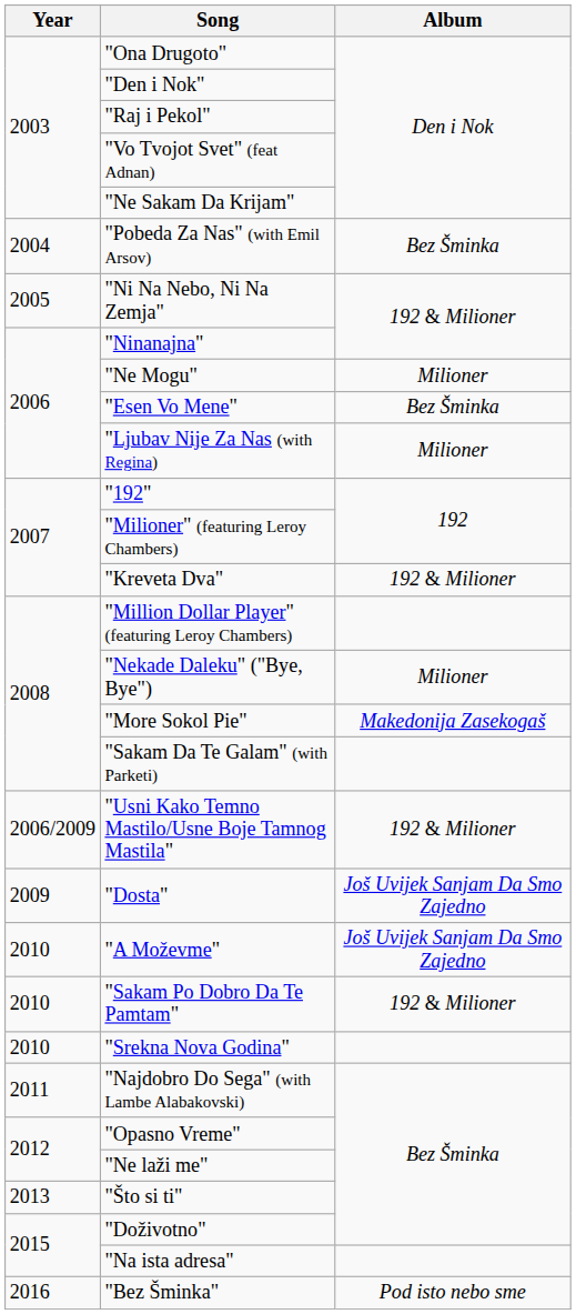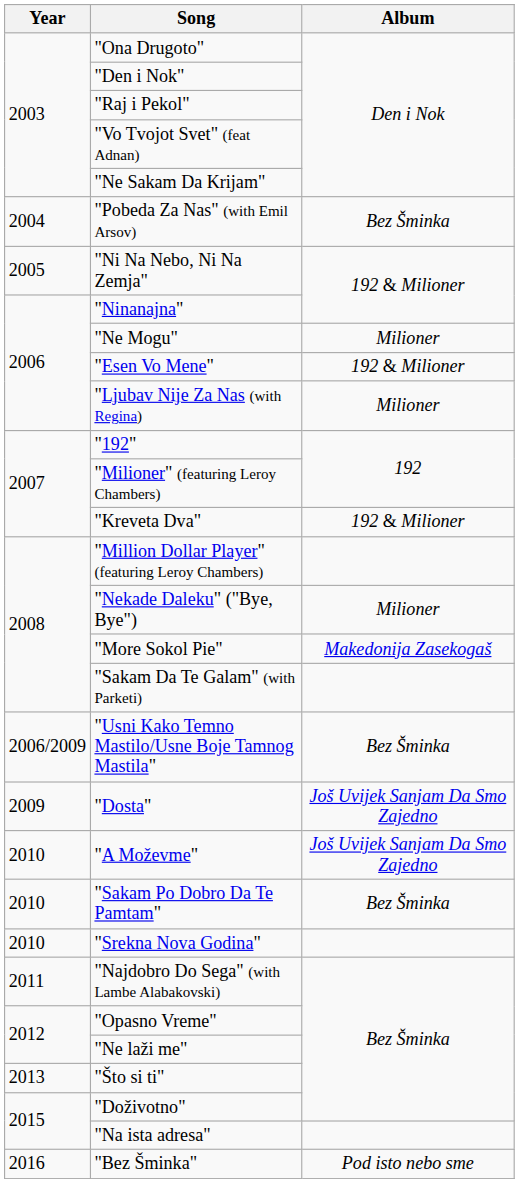 <table class="wikitable">
 <tr>
 <th align="center">Year</th>
 <th align="center" width="180">Song</th>
 <th align="center" width="180">Album</th>
 </tr>
 <tr>
 <td rowspan="5">2003</td>
 <td>"Ona Drugoto"</td>
 <td rowspan="5" align="center"><em>Den i Nok</em></td>
 </tr>
 <tr>
 <td>"Den i Nok"</td>
 </tr>
 <tr>
 <td>"Raj i Pekol"</td>
 </tr>
 <tr>
 <td>"Vo Tvojot Svet" <small> (feat Adnan) </small></td>
 </tr>
 <tr>
 <td>"Ne Sakam Da Krijam"</td>
 </tr>
 <tr>
 <td>2004</td>
 <td>"Pobeda Za Nas" <small> (with Emil Arsov) </small></td>
 <td align="center"><em>Bez Šminka</em></td>
 </tr>
 <tr>
 <td>2005</td>
 <td>"Ni Na Nebo, Ni Na Zemja"</td>
 <td rowspan="2" align="center"><em>192</em> & <em>Milioner</em></td>
 </tr>
 <tr>
 <td rowspan="4">2006</td>
 <td>"<a href='#'>Ninanajna</a>"</td>
 </tr>
 <tr>
 <td>"Ne Mogu"</td>
 <td align="center"><em>Milioner</em></td>
 </tr>
 <tr>
 <td>"<a href='#'>Esen Vo Mene</a>"</td>
-<td align="center"><em>Bez Šminka</em></td>
+<td align="center"><em>192</em> & <em>Milioner</em></td>
 </tr>
 <tr>
 <td>"<a href='#'>Ljubav Nije Za Nas</a> <small> (with <a href='#'>Regina</a>) </small></td>
 <td align="center"><em>Milioner</em></td>
 </tr>
 <tr>
 <td rowspan="3">2007</td>
 <td>"<a href='#'>192</a>"</td>
 <td rowspan="2" align="center"><em>192</em></td>
 </tr>
 <tr>
 <td>"<a href='#'>Milioner</a>" <small>(featuring Leroy Chambers) </small></td>
 </tr>
 <tr>
 <td>"Kreveta Dva"</td>
 <td align="center"><em>192</em> & <em>Milioner</em></td>
 </tr>
 <tr>
 <td rowspan="4">2008</td>
 <td>"<a href='#'>Million Dollar Player</a>" <small>(featuring Leroy Chambers) </small></td>
 <td></td>
 </tr>
 <tr>
 <td>"<a href='#'>Nekade Daleku</a>" ("Bye, Bye")</td>
 <td align="center"><em>Milioner</em></td>
 </tr>
 <tr>
 <td>"More Sokol Pie"</td>
 <td align="center"><em><a href='#'>Makedonija Zasekogaš</a></em></td>
 </tr>
 <tr>
 <td>"Sakam Da Te Galam" <small> (with Parketi) </small></td>
 <td></td>
 </tr>
 <tr>
 <td>2006/2009</td>
 <td>"<a href='#'>Usni Kako Temno Mastilo/Usne Boje Tamnog Mastila</a>"</td>
-<td align="center"><em>192</em> & <em>Milioner</em></td>
+<td align="center"><em>Bez Šminka</em></td>
 </tr>
 <tr>
 <td>2009</td>
 <td>"<a href='#'>Dosta</a>"</td>
 <td align="center"><em><a href='#'>Još Uvijek Sanjam Da Smo Zajedno</a></em></td>
 </tr>
 <tr>
 <td>2010</td>
 <td>"<a href='#'>A Moževme</a>"</td>
 <td align="center"><em><a href='#'>Još Uvijek Sanjam Da Smo Zajedno</a></em></td>
 </tr>
 <tr>
 <td>2010</td>
 <td>"<a href='#'>Sakam Po Dobro Da Te Pamtam</a>"</td>
-<td align="center"><em>192</em> & <em>Milioner</em></td>
+<td align="center"><em>Bez Šminka</em></td>
 </tr>
 <tr>
 <td>2010</td>
 <td>"<a href='#'>Srekna Nova Godina</a>"</td>
 <td></td>
 </tr>
 <tr>
 <td>2011</td>
 <td>"Najdobro Do Sega" <small>(with Lambe Alabakovski) </small></td>
 <td rowspan="5" align="center"><em>Bez Šminka</em></td>
 </tr>
 <tr>
 <td rowspan="2">2012</td>
 <td>"Opasno Vreme"</td>
 </tr>
 <tr>
 <td>"Ne laži me"</td>
 </tr>
 <tr>
 <td>2013</td>
 <td>"Što si ti"</td>
 </tr>
 <tr>
 <td rowspan="2">2015</td>
 <td>"Doživotno"</td>
 </tr>
 <tr>
 <td>"Na ista adresa"</td>
 </tr>
 <tr>
 <td>2016</td>
 <td>"Bez Šminka"</td>
 <td align="center"><em>Pod isto nebo sme</em></td>
 </tr>
 </table>
